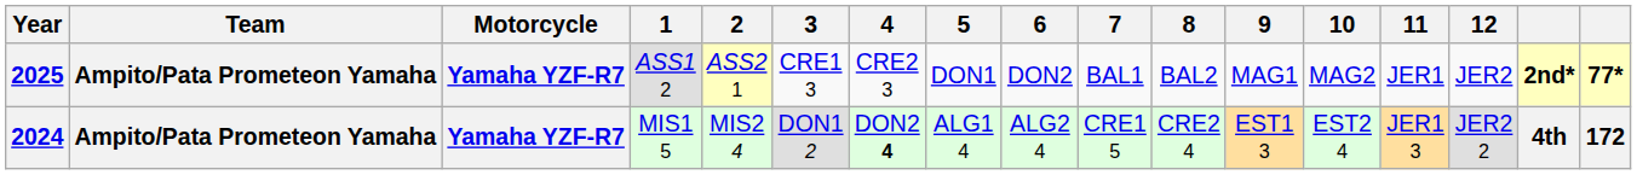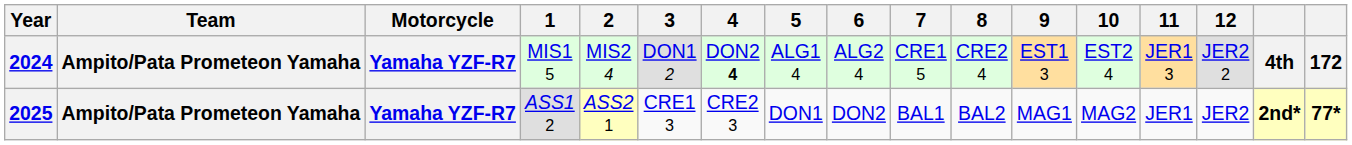 <table class="wikitable" style="text-align:center; font-size:90%;">
 <tr>
 <th>Year</th>
 <th>Team</th>
 <th>Motorcycle</th>
 <th>1</th>
 <th>2</th>
 <th>3</th>
 <th>4</th>
 <th>5</th>
 <th>6</th>
 <th>7</th>
 <th>8</th>
 <th>9</th>
 <th>10</th>
 <th>11</th>
 <th>12</th>
 <th></th>
 <th></th>
 </tr>
 <tr>
+<th><a href='#'>2024</a></th>
+<th>Ampito/Pata Prometeon Yamaha</th>
+<th><a href='#'>Yamaha YZF-R7</a></th>
+<td style="background:#dfffdf;"><a href='#'>MIS1</a><br><small>5</small></td>
+<td style="background:#dfffdf;"><a href='#'>MIS2</a><br><small><em>4</em></small></td>
+<td style="background:#dfdfdf;"><a href='#'>DON1</a><br><small><em>2</em></small></td>
+<td style="background:#dfffdf;"><a href='#'>DON2</a><br><small><strong>4</strong></small></td>
+<td style="background:#dfffdf;"><a href='#'>ALG1</a><br><small>4</small></td>
+<td style="background:#dfffdf;"><a href='#'>ALG2</a><br><small>4</small></td>
+<td style="background:#dfffdf;"><a href='#'>CRE1</a><br><small>5</small></td>
+<td style="background:#dfffdf;"><a href='#'>CRE2</a><br><small>4</small></td>
+<td style="background:#ffdf9f;"><a href='#'>EST1</a><br><small>3</small></td>
+<td style="background:#dfffdf;"><a href='#'>EST2</a><br><small>4</small></td>
+<td style="background:#ffdf9f;"><a href='#'>JER1</a><br><small>3</small></td>
+<td style="background:#dfdfdf;"><a href='#'>JER2</a><br><small>2</small></td>
+<th>4th</th>
+<th>172</th>
+</tr>
+<tr>
 <th><a href='#'>2025</a></th>
 <th>Ampito/Pata Prometeon Yamaha</th>
 <th><a href='#'>Yamaha YZF-R7</a></th>
 <td style="background:#DFDFDF;"><em><a href='#'>ASS1</a></em><br><small>2</small></td>
 <td style="background:#FFFFBF;"><em><a href='#'>ASS2</a></em><br><small>1</small></td>
 <td style="background:ffdf9f;"><a href='#'>CRE1</a><br><small>3</small></td>
 <td style="background:ffdf9f;"><a href='#'>CRE2</a><br><small>3</small></td>
 <td style="background:#;"><a href='#'>DON1</a><br><small></small></td>
 <td style="background:#;"><a href='#'>DON2</a><br><small></small></td>
 <td style="background:#;"><a href='#'>BAL1</a><br><small></small></td>
 <td style="background:#;"><a href='#'>BAL2</a><br><small></small></td>
 <td style="background:#;"><a href='#'>MAG1</a><br><small></small></td>
 <td style="background:#;"><a href='#'>MAG2</a><br><small></small></td>
 <td style="background:#;"><a href='#'>JER1</a><br><small></small></td>
 <td style="background:#;"><a href='#'>JER2</a><br><small></small></td>
 <th style="background:#FFFFBF;">2nd*</th>
 <th style="background:#FFFFBF;">77*</th>
 </tr>
-<tr>
-<th><a href='#'>2024</a></th>
-<th>Ampito/Pata Prometeon Yamaha</th>
-<th><a href='#'>Yamaha YZF-R7</a></th>
-<td style="background:#dfffdf;"><a href='#'>MIS1</a><br><small>5</small></td>
-<td style="background:#dfffdf;"><a href='#'>MIS2</a><br><small><em>4</em></small></td>
-<td style="background:#dfdfdf;"><a href='#'>DON1</a><br><small><em>2</em></small></td>
-<td style="background:#dfffdf;"><a href='#'>DON2</a><br><small><strong>4</strong></small></td>
-<td style="background:#dfffdf;"><a href='#'>ALG1</a><br><small>4</small></td>
-<td style="background:#dfffdf;"><a href='#'>ALG2</a><br><small>4</small></td>
-<td style="background:#dfffdf;"><a href='#'>CRE1</a><br><small>5</small></td>
-<td style="background:#dfffdf;"><a href='#'>CRE2</a><br><small>4</small></td>
-<td style="background:#ffdf9f;"><a href='#'>EST1</a><br><small>3</small></td>
-<td style="background:#dfffdf;"><a href='#'>EST2</a><br><small>4</small></td>
-<td style="background:#ffdf9f;"><a href='#'>JER1</a><br><small>3</small></td>
-<td style="background:#dfdfdf;"><a href='#'>JER2</a><br><small>2</small></td>
-<th>4th</th>
-<th>172</th>
-</tr>
 </table>
